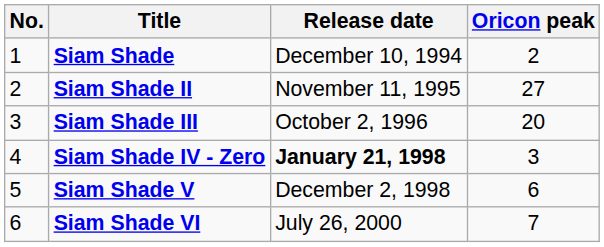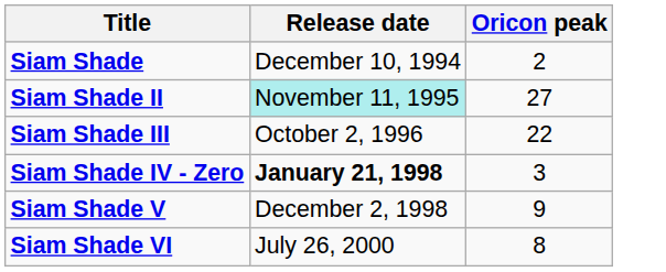 <table class="wikitable">
 <tr>
-<th>No.</th>
 <th>Title</th>
 <th>Release date</th>
 <th><a href='#'>Oricon</a> peak</th>
 </tr>
 <tr>
-<td>1</td>
 <td><strong><a href='#'>Siam Shade</a></strong></td>
 <td>December 10, 1994</td>
 <td style="text-align:center;">2</td>
 </tr>
 <tr>
-<td>2</td>
 <td><strong><a href='#'>Siam Shade II</a></strong></td>
-<td>November 11, 1995</td>
+<td style="background: paleturquoise;">November 11, 1995</td>
 <td style="text-align:center;">27</td>
 </tr>
 <tr>
-<td>3</td>
 <td><strong><a href='#'>Siam Shade III</a></strong></td>
 <td>October 2, 1996</td>
-<td style="text-align:center;">20</td>
+<td style="text-align:center;">22</td>
 </tr>
 <tr>
-<td>4</td>
 <td><strong><a href='#'>Siam Shade IV - Zero</a></strong></td>
 <td><strong>January 21, 1998</strong></td>
 <td style="text-align:center;">3</td>
 </tr>
 <tr>
-<td>5</td>
 <td><strong><a href='#'>Siam Shade V</a></strong></td>
 <td>December 2, 1998</td>
-<td style="text-align:center;">6</td>
+<td style="text-align:center;">9</td>
 </tr>
 <tr>
-<td>6</td>
 <td><strong><a href='#'>Siam Shade VI</a></strong></td>
 <td>July 26, 2000</td>
-<td style="text-align:center;">7</td>
+<td style="text-align:center;">8</td>
 </tr>
 </table>
